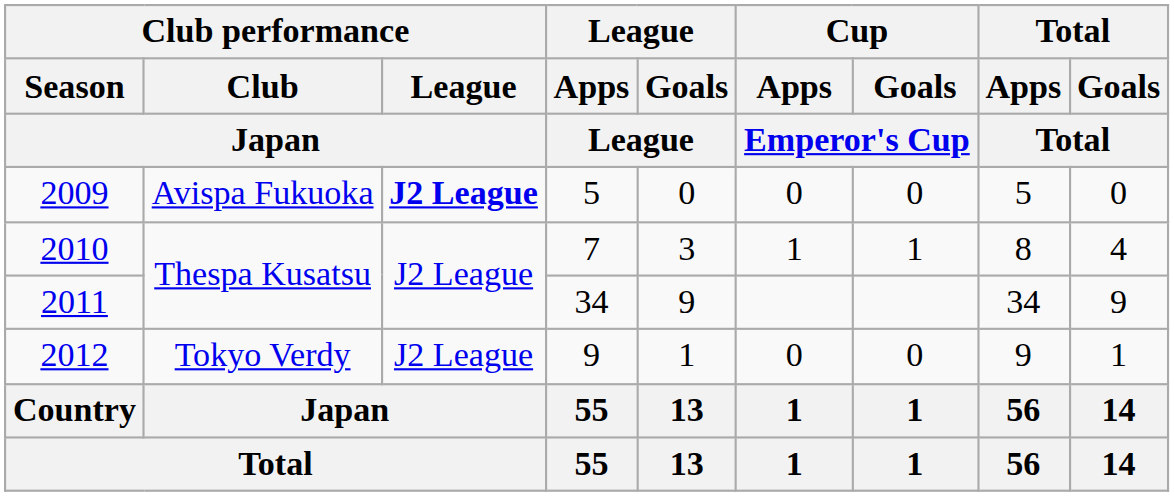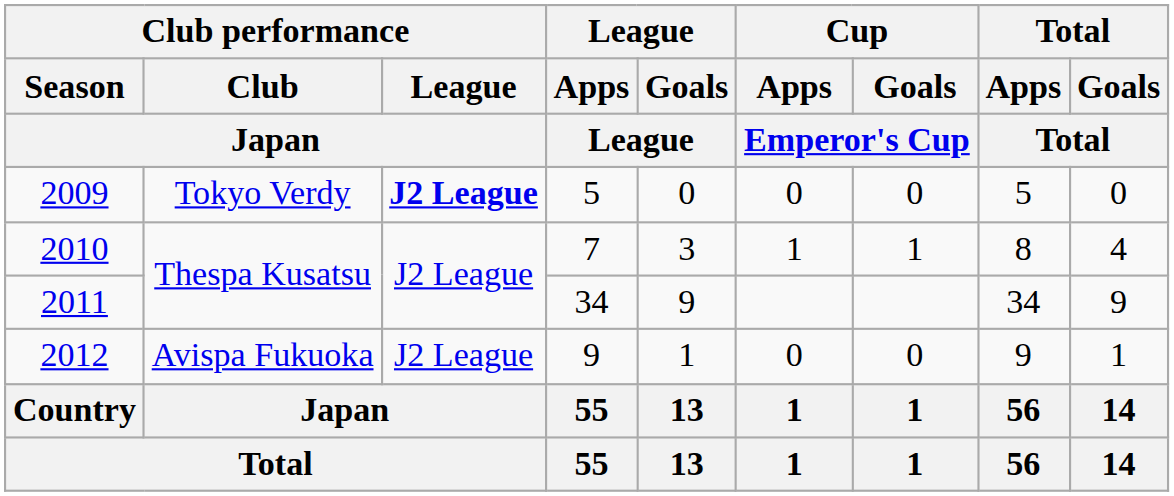 <table class="wikitable" style="text-align:center;">
 <tr>
 <th colspan=3>Club performance</th>
 <th colspan=2>League</th>
 <th colspan=2>Cup</th>
 <th colspan=2>Total</th>
 </tr>
 <tr>
 <th>Season</th>
 <th>Club</th>
 <th>League</th>
 <th>Apps</th>
 <th>Goals</th>
 <th>Apps</th>
 <th>Goals</th>
 <th>Apps</th>
 <th>Goals</th>
 </tr>
 <tr>
 <th colspan=3>Japan</th>
 <th colspan=2>League</th>
 <th colspan=2><a href='#'>Emperor's Cup</a></th>
 <th colspan=2>Total</th>
 </tr>
 <tr>
 <td><a href='#'>2009</a></td>
-<td><a href='#'>Avispa Fukuoka</a></td>
+<td><a href='#'>Tokyo Verdy</a></td>
 <td><strong><a href='#'>J2 League</a></strong></td>
 <td>5</td>
 <td>0</td>
 <td>0</td>
 <td>0</td>
 <td>5</td>
 <td>0</td>
 </tr>
 <tr>
 <td><a href='#'>2010</a></td>
 <td rowspan="2"><a href='#'>Thespa Kusatsu</a></td>
 <td rowspan="2"><a href='#'>J2 League</a></td>
 <td>7</td>
 <td>3</td>
 <td>1</td>
 <td>1</td>
 <td>8</td>
 <td>4</td>
 </tr>
 <tr>
 <td><a href='#'>2011</a></td>
 <td>34</td>
 <td>9</td>
 <td></td>
 <td></td>
 <td>34</td>
 <td>9</td>
 </tr>
 <tr>
 <td><a href='#'>2012</a></td>
-<td><a href='#'>Tokyo Verdy</a></td>
+<td><a href='#'>Avispa Fukuoka</a></td>
 <td><a href='#'>J2 League</a></td>
 <td>9</td>
 <td>1</td>
 <td>0</td>
 <td>0</td>
 <td>9</td>
 <td>1</td>
 </tr>
 <tr>
 <th rowspan=1>Country</th>
 <th colspan=2>Japan</th>
 <th>55</th>
 <th>13</th>
 <th>1</th>
 <th>1</th>
 <th>56</th>
 <th>14</th>
 </tr>
 <tr>
 <th colspan=3>Total</th>
 <th>55</th>
 <th>13</th>
 <th>1</th>
 <th>1</th>
 <th>56</th>
 <th>14</th>
 </tr>
 </table>
